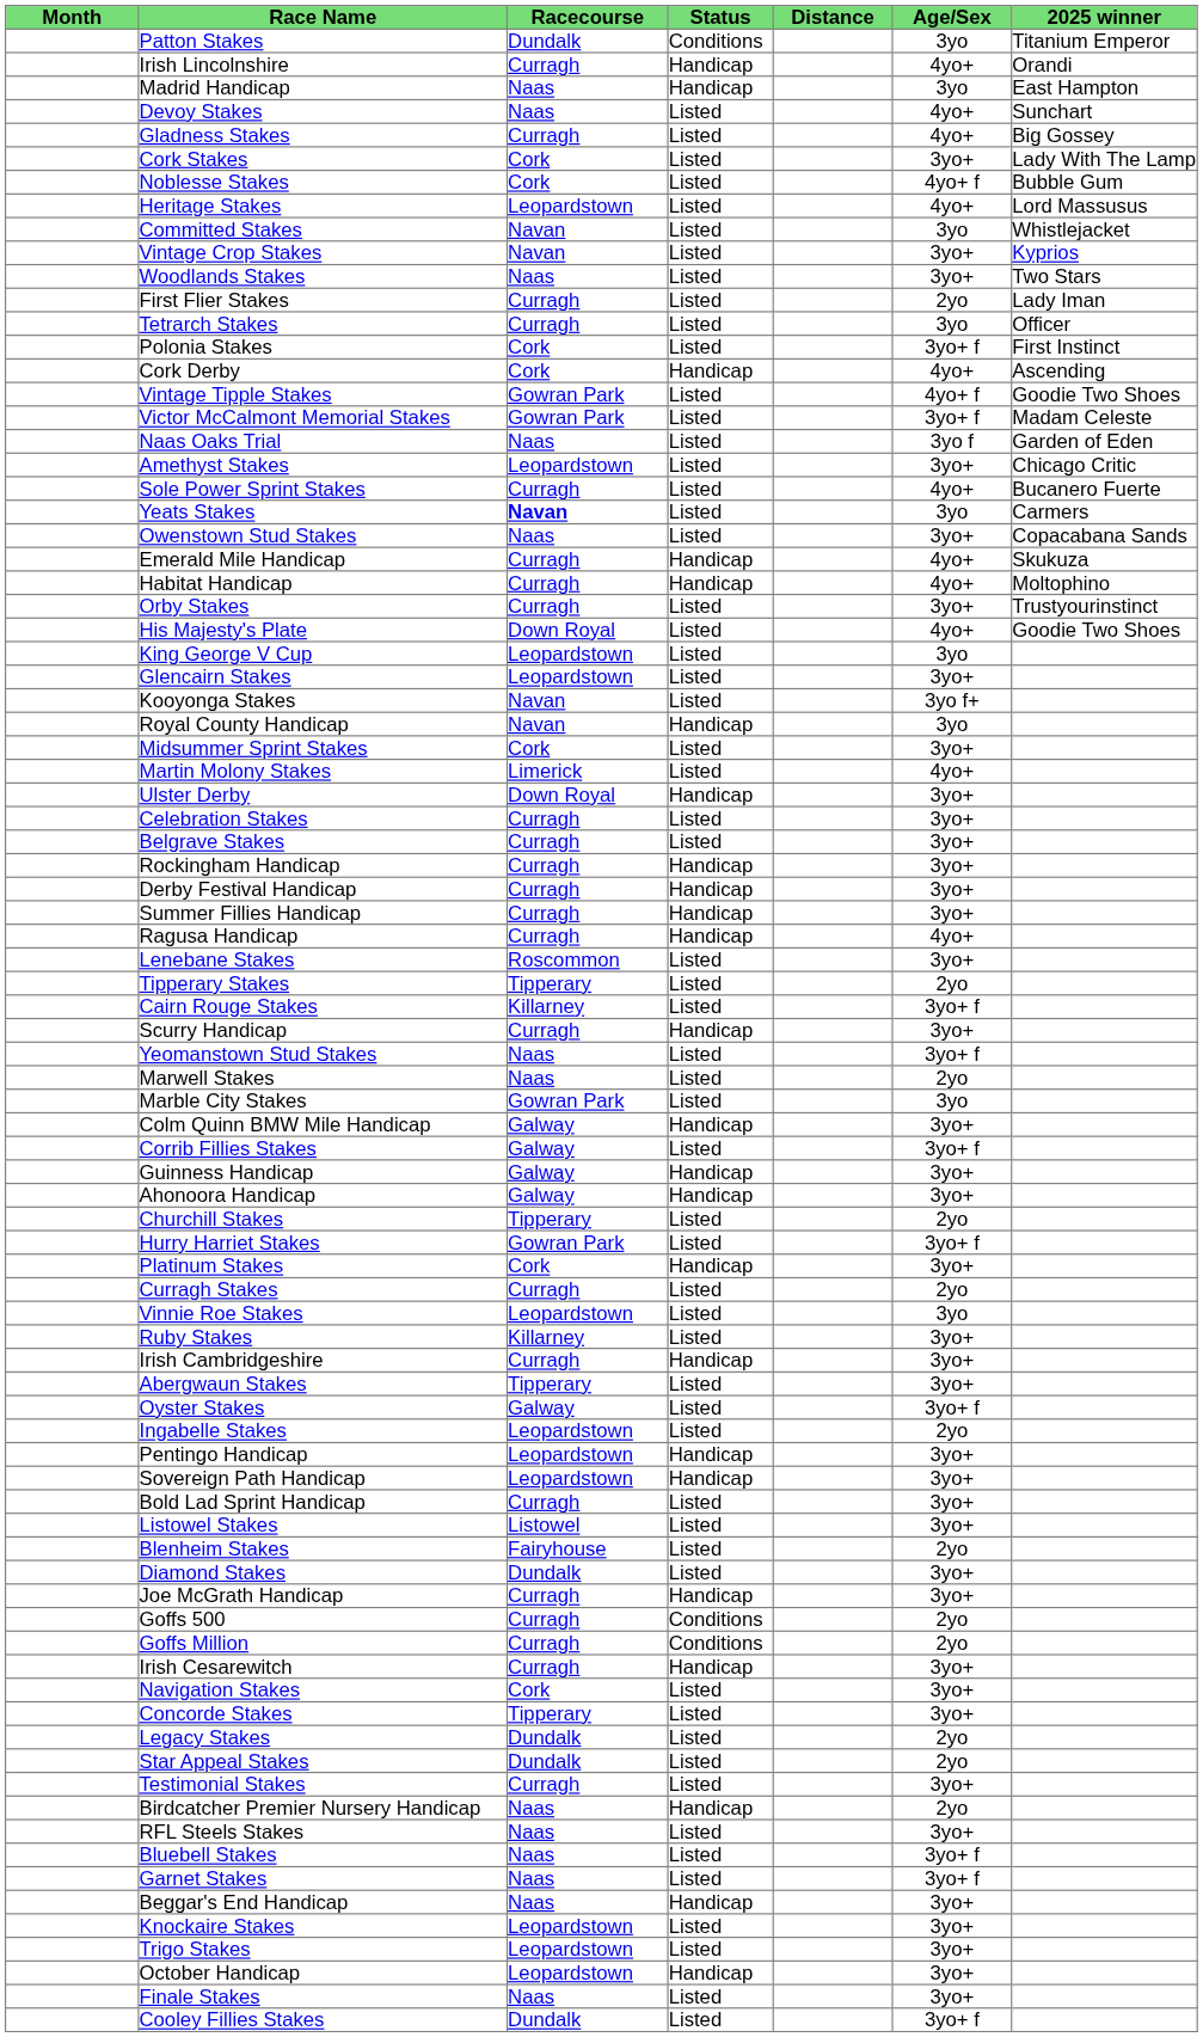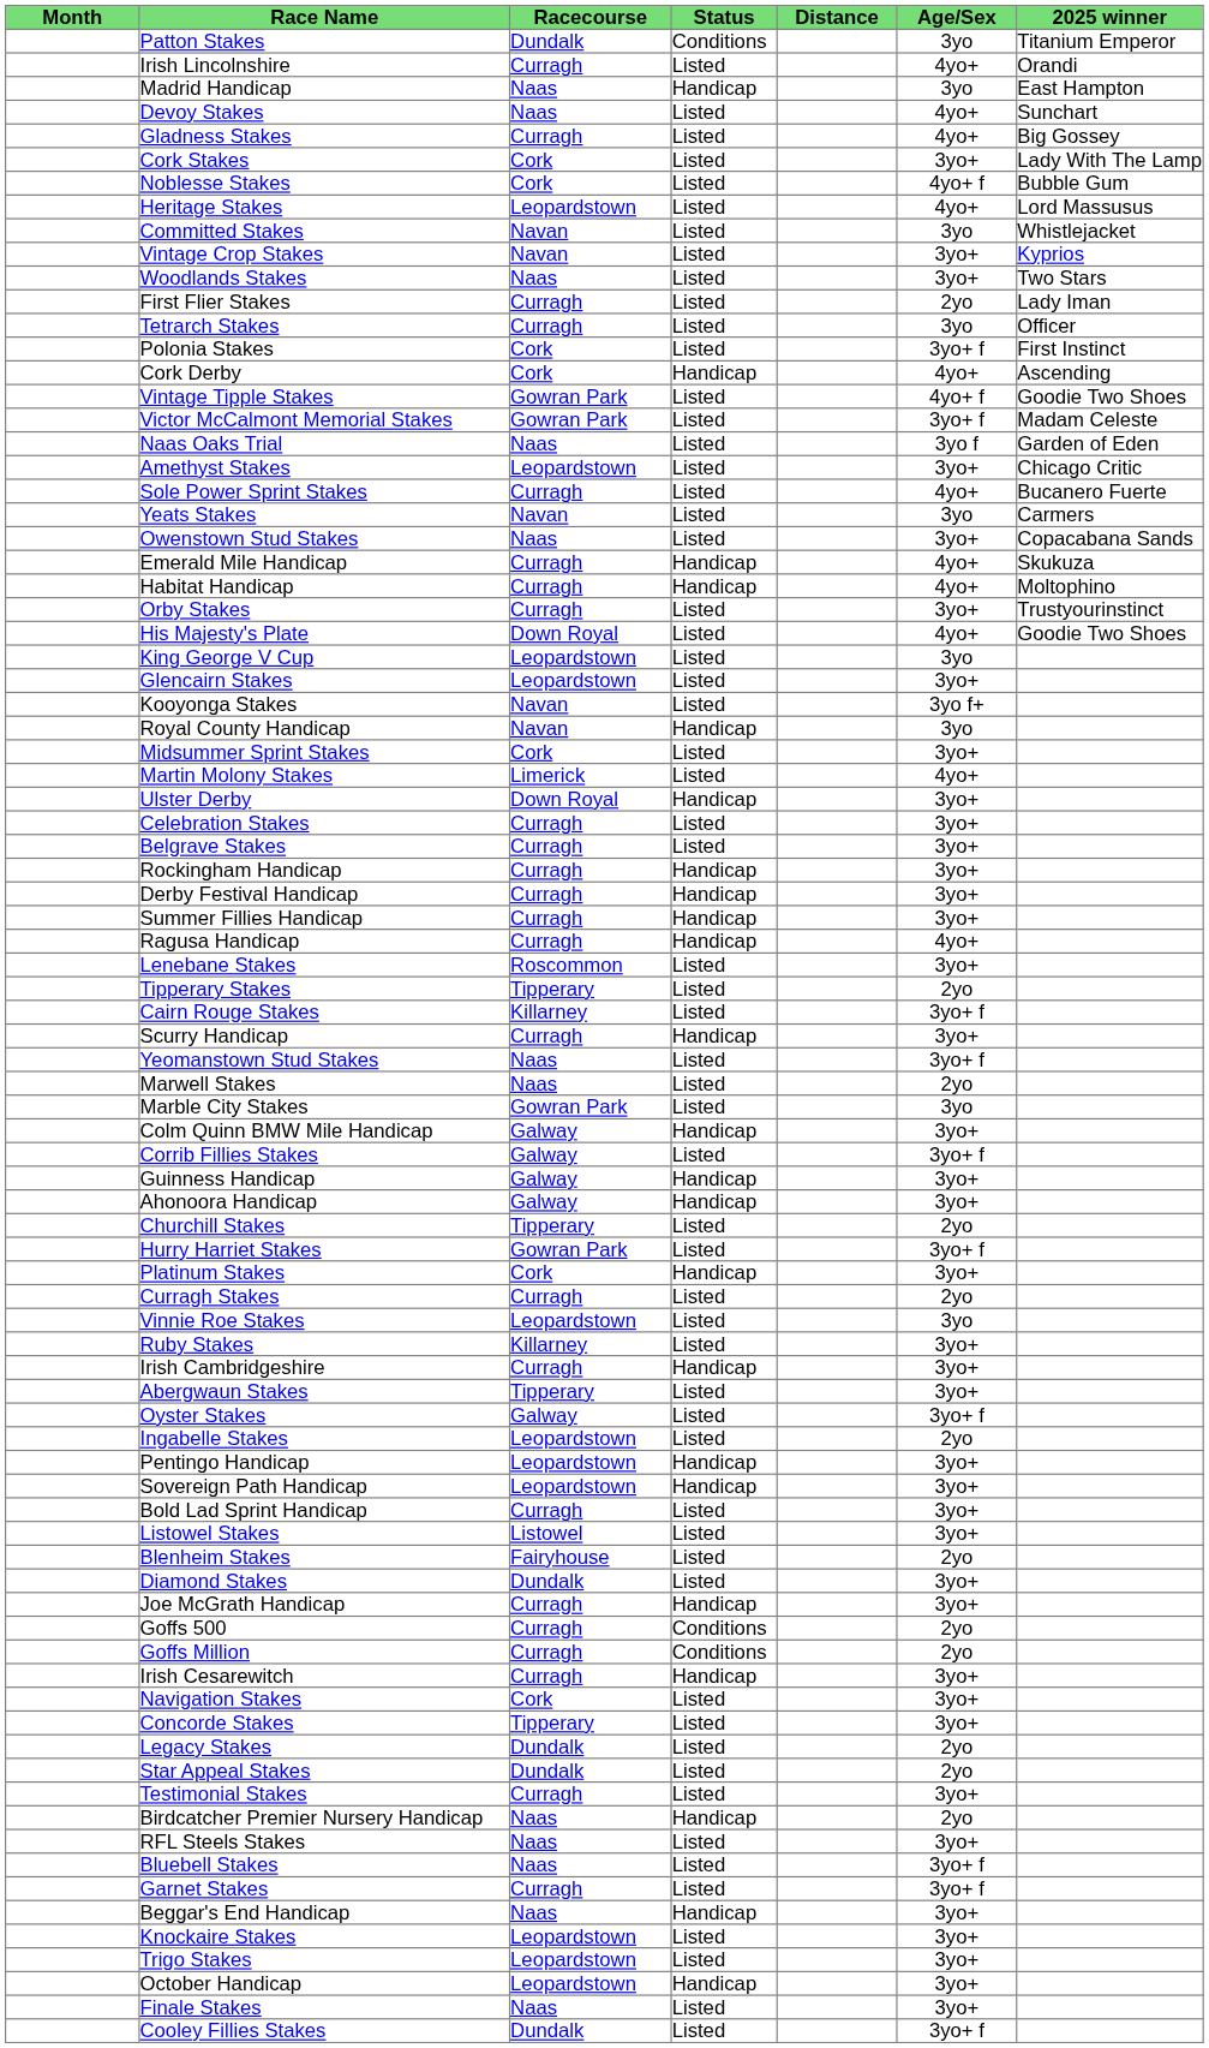 <table class = "sortable" | border="1" cellpadding="0" style="border-collapse: collapse; font-size:90%">
 <tr bgcolor="#77dd77" align="center">
 <th>Month</th>
 <th>Race Name</th>
 <th>Racecourse</th>
 <th>Status</th>
 <th>Distance</th>
 <th>Age/Sex</th>
 <th><strong>2025 winner</strong></th>
 </tr>
 <tr>
 <td width="95" style="text-align:center"></td>
 <td width="265"><a href='#'>Patton Stakes</a></td>
 <td width="115"><a href='#'>Dundalk</a></td>
 <td width="75">Conditions</td>
 <td width="85" style="text-align:center"></td>
 <td width="85" style="text-align:center">3yo</td>
 <td>Titanium Emperor</td>
 </tr>
 <tr>
 <td style="text-align:center"></td>
 <td>Irish Lincolnshire</td>
 <td><a href='#'>Curragh</a></td>
-<td>Handicap</td>
+<td>Listed</td>
 <td style="text-align:center"></td>
 <td style="text-align:center">4yo+</td>
 <td>Orandi</td>
 </tr>
 <tr>
 <td style="text-align:center"></td>
 <td>Madrid Handicap</td>
 <td><a href='#'>Naas</a></td>
 <td>Handicap</td>
 <td style="text-align:center"></td>
 <td style="text-align:center">3yo</td>
 <td>East Hampton</td>
 </tr>
 <tr>
 <td style="text-align:center"></td>
 <td><a href='#'>Devoy Stakes</a></td>
 <td><a href='#'>Naas</a></td>
 <td>Listed</td>
 <td style="text-align:center"></td>
 <td style="text-align:center">4yo+</td>
 <td>Sunchart</td>
 </tr>
 <tr>
 <td style="text-align:center"></td>
 <td><a href='#'>Gladness Stakes</a></td>
 <td><a href='#'>Curragh</a></td>
 <td>Listed</td>
 <td style="text-align:center"></td>
 <td style="text-align:center">4yo+</td>
 <td>Big Gossey</td>
 </tr>
 <tr>
 <td style="text-align:center"></td>
 <td><a href='#'>Cork Stakes</a></td>
 <td><a href='#'>Cork</a></td>
 <td>Listed</td>
 <td style="text-align:center"></td>
 <td style="text-align:center">3yo+</td>
 <td>Lady With The Lamp</td>
 </tr>
 <tr>
 <td style="text-align:center"></td>
 <td><a href='#'>Noblesse Stakes</a></td>
 <td><a href='#'>Cork</a></td>
 <td>Listed</td>
 <td style="text-align:center"></td>
 <td style="text-align:center">4yo+ f</td>
 <td>Bubble Gum</td>
 </tr>
 <tr>
 <td style="text-align:center"></td>
 <td><a href='#'>Heritage Stakes</a></td>
 <td><a href='#'>Leopardstown</a></td>
 <td>Listed</td>
 <td style="text-align:center"></td>
 <td style="text-align:center">4yo+</td>
 <td>Lord Massusus</td>
 </tr>
 <tr>
 <td style="text-align:center"></td>
 <td><a href='#'>Committed Stakes</a></td>
 <td><a href='#'>Navan</a></td>
 <td>Listed</td>
 <td style="text-align:center"></td>
 <td style="text-align:center">3yo</td>
 <td>Whistlejacket</td>
 </tr>
 <tr>
 <td style="text-align:center"></td>
 <td><a href='#'>Vintage Crop Stakes</a></td>
 <td><a href='#'>Navan</a></td>
 <td>Listed</td>
 <td style="text-align:center"></td>
 <td style="text-align:center">3yo+</td>
 <td><a href='#'>Kyprios</a></td>
 </tr>
 <tr>
 <td style="text-align:center"></td>
 <td><a href='#'>Woodlands Stakes</a></td>
 <td><a href='#'>Naas</a></td>
 <td>Listed</td>
 <td style="text-align:center"></td>
 <td style="text-align:center">3yo+</td>
 <td>Two Stars</td>
 </tr>
 <tr>
 <td style="text-align:center"></td>
 <td>First Flier Stakes</td>
 <td><a href='#'>Curragh</a></td>
 <td>Listed</td>
 <td style="text-align:center"></td>
 <td style="text-align:center">2yo</td>
 <td>Lady Iman</td>
 </tr>
 <tr>
 <td style="text-align:center"></td>
 <td><a href='#'>Tetrarch Stakes</a></td>
 <td><a href='#'>Curragh</a></td>
 <td>Listed</td>
 <td style="text-align:center"></td>
 <td style="text-align:center">3yo</td>
 <td>Officer</td>
 </tr>
 <tr>
 <td style="text-align:center"></td>
 <td>Polonia Stakes</td>
 <td><a href='#'>Cork</a></td>
 <td>Listed</td>
 <td style="text-align:center"></td>
 <td style="text-align:center">3yo+ f</td>
 <td>First Instinct</td>
 </tr>
 <tr>
 <td style="text-align:center"></td>
 <td>Cork Derby</td>
 <td><a href='#'>Cork</a></td>
 <td>Handicap</td>
 <td style="text-align:center"></td>
 <td style="text-align:center">4yo+</td>
 <td>Ascending</td>
 </tr>
 <tr>
 <td style="text-align:center"></td>
 <td><a href='#'>Vintage Tipple Stakes</a></td>
 <td><a href='#'>Gowran Park</a></td>
 <td>Listed</td>
 <td style="text-align:center"></td>
 <td style="text-align:center">4yo+ f</td>
 <td>Goodie Two Shoes</td>
 </tr>
 <tr>
 <td style="text-align:center"></td>
 <td><a href='#'>Victor McCalmont Memorial Stakes</a></td>
 <td><a href='#'>Gowran Park</a></td>
 <td>Listed</td>
 <td style="text-align:center"></td>
 <td style="text-align:center">3yo+ f</td>
 <td>Madam Celeste</td>
 </tr>
 <tr>
 <td style="text-align:center"></td>
 <td><a href='#'>Naas Oaks Trial</a></td>
 <td><a href='#'>Naas</a></td>
 <td>Listed</td>
 <td style="text-align:center"></td>
 <td style="text-align:center">3yo f</td>
 <td>Garden of Eden</td>
 </tr>
 <tr>
 <td style="text-align:center"></td>
 <td><a href='#'>Amethyst Stakes</a></td>
 <td><a href='#'>Leopardstown</a></td>
 <td>Listed</td>
 <td style="text-align:center"></td>
 <td style="text-align:center">3yo+</td>
 <td>Chicago Critic</td>
 </tr>
 <tr>
 <td style="text-align:center"></td>
 <td><a href='#'>Sole Power Sprint Stakes</a></td>
 <td><a href='#'>Curragh</a></td>
 <td>Listed</td>
 <td style="text-align:center"></td>
 <td style="text-align:center">4yo+</td>
 <td>Bucanero Fuerte</td>
 </tr>
 <tr>
 <td style="text-align:center"></td>
 <td><a href='#'>Yeats Stakes</a></td>
-<td><strong><a href='#'>Navan</a></strong></td>
+<td><a href='#'>Navan</a></td>
 <td>Listed</td>
 <td style="text-align:center"></td>
 <td style="text-align:center">3yo</td>
 <td>Carmers</td>
 </tr>
 <tr>
 <td style="text-align:center"></td>
 <td><a href='#'>Owenstown Stud Stakes</a></td>
 <td><a href='#'>Naas</a></td>
 <td>Listed</td>
 <td style="text-align:center"></td>
 <td style="text-align:center">3yo+</td>
 <td>Copacabana Sands</td>
 </tr>
 <tr>
 <td style="text-align:center"></td>
 <td>Emerald Mile Handicap</td>
 <td><a href='#'>Curragh</a></td>
 <td>Handicap</td>
 <td style="text-align:center"></td>
 <td style="text-align:center">4yo+</td>
 <td>Skukuza</td>
 </tr>
 <tr>
 <td style="text-align:center"></td>
 <td>Habitat Handicap</td>
 <td><a href='#'>Curragh</a></td>
 <td>Handicap</td>
 <td style="text-align:center"></td>
 <td style="text-align:center">4yo+</td>
 <td>Moltophino</td>
 </tr>
 <tr>
 <td style="text-align:center"></td>
 <td><a href='#'>Orby Stakes</a></td>
 <td><a href='#'>Curragh</a></td>
 <td>Listed</td>
 <td style="text-align:center"></td>
 <td style="text-align:center">3yo+</td>
 <td>Trustyourinstinct</td>
 </tr>
 <tr>
 <td style="text-align:center"></td>
 <td><a href='#'>His Majesty's Plate</a></td>
 <td><a href='#'>Down Royal</a></td>
 <td>Listed</td>
 <td style="text-align:center"></td>
 <td style="text-align:center">4yo+</td>
 <td>Goodie Two Shoes</td>
 </tr>
 <tr>
 <td style="text-align:center"></td>
 <td><a href='#'>King George V Cup</a></td>
 <td><a href='#'>Leopardstown</a></td>
 <td>Listed</td>
 <td style="text-align:center"></td>
 <td style="text-align:center">3yo</td>
 <td></td>
 </tr>
 <tr>
 <td style="text-align:center"></td>
 <td><a href='#'>Glencairn Stakes</a></td>
 <td><a href='#'>Leopardstown</a></td>
 <td>Listed</td>
 <td style="text-align:center"></td>
 <td style="text-align:center">3yo+</td>
 <td></td>
 </tr>
 <tr>
 <td style="text-align:center"></td>
 <td>Kooyonga Stakes</td>
 <td><a href='#'>Navan</a></td>
 <td>Listed</td>
 <td style="text-align:center"></td>
 <td style="text-align:center">3yo f+</td>
 <td></td>
 </tr>
 <tr>
 <td style="text-align:center"></td>
 <td>Royal County Handicap</td>
 <td><a href='#'>Navan</a></td>
 <td>Handicap</td>
 <td style="text-align:center"></td>
 <td style="text-align:center">3yo</td>
 <td></td>
 </tr>
 <tr>
 <td style="text-align:center"></td>
 <td><a href='#'>Midsummer Sprint Stakes</a></td>
 <td><a href='#'>Cork</a></td>
 <td>Listed</td>
 <td style="text-align:center"></td>
 <td style="text-align:center">3yo+</td>
 <td></td>
 </tr>
 <tr>
 <td style="text-align:center"></td>
 <td><a href='#'>Martin Molony Stakes</a></td>
 <td><a href='#'>Limerick</a></td>
 <td>Listed</td>
 <td style="text-align:center"></td>
 <td style="text-align:center">4yo+</td>
 <td></td>
 </tr>
 <tr>
 <td style="text-align:center"></td>
 <td><a href='#'>Ulster Derby</a></td>
 <td><a href='#'>Down Royal</a></td>
 <td>Handicap</td>
 <td style="text-align:center"></td>
 <td style="text-align:center">3yo+</td>
 <td></td>
 </tr>
 <tr>
 <td style="text-align:center"></td>
 <td><a href='#'>Celebration Stakes</a></td>
 <td><a href='#'>Curragh</a></td>
 <td>Listed</td>
 <td style="text-align:center"></td>
 <td style="text-align:center">3yo+</td>
 <td></td>
 </tr>
 <tr>
 <td style="text-align:center"></td>
 <td><a href='#'>Belgrave Stakes</a></td>
 <td><a href='#'>Curragh</a></td>
 <td>Listed</td>
 <td style="text-align:center"></td>
 <td style="text-align:center">3yo+</td>
 <td></td>
 </tr>
 <tr>
 <td style="text-align:center"></td>
 <td>Rockingham Handicap</td>
 <td><a href='#'>Curragh</a></td>
 <td>Handicap</td>
 <td style="text-align:center"></td>
 <td style="text-align:center">3yo+</td>
 <td></td>
 </tr>
 <tr>
 <td style="text-align:center"></td>
 <td>Derby Festival Handicap</td>
 <td><a href='#'>Curragh</a></td>
 <td>Handicap</td>
 <td style="text-align:center"></td>
 <td style="text-align:center">3yo+</td>
 <td></td>
 </tr>
 <tr>
 <td style="text-align:center"></td>
 <td>Summer Fillies Handicap</td>
 <td><a href='#'>Curragh</a></td>
 <td>Handicap</td>
 <td style="text-align:center"></td>
 <td style="text-align:center">3yo+</td>
 <td></td>
 </tr>
 <tr>
 <td style="text-align:center"></td>
 <td>Ragusa Handicap</td>
 <td><a href='#'>Curragh</a></td>
 <td>Handicap</td>
 <td style="text-align:center"></td>
 <td style="text-align:center">4yo+</td>
 <td></td>
 </tr>
 <tr>
 <td style="text-align:center"></td>
 <td><a href='#'>Lenebane Stakes</a></td>
 <td><a href='#'>Roscommon</a></td>
 <td>Listed</td>
 <td style="text-align:center"></td>
 <td style="text-align:center">3yo+</td>
 <td></td>
 </tr>
 <tr>
 <td style="text-align:center"></td>
 <td><a href='#'>Tipperary Stakes</a></td>
 <td><a href='#'>Tipperary</a></td>
 <td>Listed</td>
 <td style="text-align:center"></td>
 <td style="text-align:center">2yo</td>
 <td></td>
 </tr>
 <tr>
 <td style="text-align:center"></td>
 <td><a href='#'>Cairn Rouge Stakes</a></td>
 <td><a href='#'>Killarney</a></td>
 <td>Listed</td>
 <td style="text-align:center"></td>
 <td style="text-align:center">3yo+ f</td>
 <td></td>
 </tr>
 <tr>
 <td style="text-align:center"></td>
 <td>Scurry Handicap</td>
 <td><a href='#'>Curragh</a></td>
 <td>Handicap</td>
 <td style="text-align:center"></td>
 <td style="text-align:center">3yo+</td>
 <td></td>
 </tr>
 <tr>
 <td style="text-align:center"></td>
 <td><a href='#'>Yeomanstown Stud Stakes</a></td>
 <td><a href='#'>Naas</a></td>
 <td>Listed</td>
 <td style="text-align:center"></td>
 <td style="text-align:center">3yo+ f</td>
 <td></td>
 </tr>
 <tr>
 <td style="text-align:center"></td>
 <td>Marwell Stakes</td>
 <td><a href='#'>Naas</a></td>
 <td>Listed</td>
 <td style="text-align:center"></td>
 <td style="text-align:center">2yo</td>
 <td></td>
 </tr>
 <tr>
 <td style="text-align:center"></td>
 <td>Marble City Stakes</td>
 <td><a href='#'>Gowran Park</a></td>
 <td>Listed</td>
 <td style="text-align:center"></td>
 <td style="text-align:center">3yo</td>
 <td></td>
 </tr>
 <tr>
 <td style="text-align:center"></td>
 <td>Colm Quinn BMW Mile Handicap</td>
 <td><a href='#'>Galway</a></td>
 <td>Handicap</td>
 <td style="text-align:center"></td>
 <td style="text-align:center">3yo+</td>
 <td></td>
 </tr>
 <tr>
 <td style="text-align:center"></td>
 <td><a href='#'>Corrib Fillies Stakes</a></td>
 <td><a href='#'>Galway</a></td>
 <td>Listed</td>
 <td style="text-align:center"></td>
 <td style="text-align:center">3yo+ f</td>
 <td></td>
 </tr>
 <tr>
 <td style="text-align:center"></td>
 <td>Guinness Handicap</td>
 <td><a href='#'>Galway</a></td>
 <td>Handicap</td>
 <td style="text-align:center"></td>
 <td style="text-align:center">3yo+</td>
 <td></td>
 </tr>
 <tr>
 <td style="text-align:center"></td>
 <td>Ahonoora Handicap</td>
 <td><a href='#'>Galway</a></td>
 <td>Handicap</td>
 <td style="text-align:center"></td>
 <td style="text-align:center">3yo+</td>
 <td></td>
 </tr>
 <tr>
 <td style="text-align:center"></td>
 <td><a href='#'>Churchill Stakes</a></td>
 <td><a href='#'>Tipperary</a></td>
 <td>Listed</td>
 <td style="text-align:center"></td>
 <td style="text-align:center">2yo</td>
 <td></td>
 </tr>
 <tr>
 <td style="text-align:center"></td>
 <td><a href='#'>Hurry Harriet Stakes</a></td>
 <td><a href='#'>Gowran Park</a></td>
 <td>Listed</td>
 <td style="text-align:center"></td>
 <td style="text-align:center">3yo+ f</td>
 <td></td>
 </tr>
 <tr>
 <td style="text-align:center"></td>
 <td><a href='#'>Platinum Stakes</a></td>
 <td><a href='#'>Cork</a></td>
 <td>Handicap</td>
 <td style="text-align:center"></td>
 <td style="text-align:center">3yo+</td>
 <td></td>
 </tr>
 <tr>
 <td style="text-align:center"></td>
 <td><a href='#'>Curragh Stakes</a></td>
 <td><a href='#'>Curragh</a></td>
 <td>Listed</td>
 <td style="text-align:center"></td>
 <td style="text-align:center">2yo</td>
 <td></td>
 </tr>
 <tr>
 <td style="text-align:center"></td>
 <td><a href='#'>Vinnie Roe Stakes</a></td>
 <td><a href='#'>Leopardstown</a></td>
 <td>Listed</td>
 <td style="text-align:center"></td>
 <td style="text-align:center">3yo</td>
 <td></td>
 </tr>
 <tr>
 <td style="text-align:center"></td>
 <td><a href='#'>Ruby Stakes</a></td>
 <td><a href='#'>Killarney</a></td>
 <td>Listed</td>
 <td style="text-align:center"></td>
 <td style="text-align:center">3yo+</td>
 <td></td>
 </tr>
 <tr>
 <td style="text-align:center"></td>
 <td>Irish Cambridgeshire</td>
 <td><a href='#'>Curragh</a></td>
 <td>Handicap</td>
 <td style="text-align:center"></td>
 <td style="text-align:center">3yo+</td>
 <td></td>
 </tr>
 <tr>
 <td style="text-align:center"></td>
 <td><a href='#'>Abergwaun Stakes</a></td>
 <td><a href='#'>Tipperary</a></td>
 <td>Listed</td>
 <td style="text-align:center"></td>
 <td style="text-align:center">3yo+</td>
 <td></td>
 </tr>
 <tr>
 <td style="text-align:center"></td>
 <td><a href='#'>Oyster Stakes</a></td>
 <td><a href='#'>Galway</a></td>
 <td>Listed</td>
 <td style="text-align:center"></td>
 <td style="text-align:center">3yo+ f</td>
 <td></td>
 </tr>
 <tr>
 <td style="text-align:center"></td>
 <td><a href='#'>Ingabelle Stakes</a></td>
 <td><a href='#'>Leopardstown</a></td>
 <td>Listed</td>
 <td style="text-align:center"></td>
 <td style="text-align:center">2yo</td>
 <td></td>
 </tr>
 <tr>
 <td style="text-align:center"></td>
 <td>Pentingo Handicap</td>
 <td><a href='#'>Leopardstown</a></td>
 <td>Handicap</td>
 <td style="text-align:center"></td>
 <td style="text-align:center">3yo+</td>
 <td></td>
 </tr>
 <tr>
 <td style="text-align:center"></td>
 <td>Sovereign Path Handicap</td>
 <td><a href='#'>Leopardstown</a></td>
 <td>Handicap</td>
 <td style="text-align:center"></td>
 <td style="text-align:center">3yo+</td>
 <td></td>
 </tr>
 <tr>
 <td style="text-align:center"></td>
 <td>Bold Lad Sprint Handicap</td>
 <td><a href='#'>Curragh</a></td>
 <td>Listed</td>
 <td style="text-align:center"></td>
 <td style="text-align:center">3yo+</td>
 <td></td>
 </tr>
 <tr>
 <td style="text-align:center"></td>
 <td><a href='#'>Listowel Stakes</a></td>
 <td><a href='#'>Listowel</a></td>
 <td>Listed</td>
 <td style="text-align:center"></td>
 <td style="text-align:center">3yo+</td>
 <td></td>
 </tr>
 <tr>
 <td style="text-align:center"></td>
 <td><a href='#'>Blenheim Stakes</a></td>
 <td><a href='#'>Fairyhouse</a></td>
 <td>Listed</td>
 <td style="text-align:center"></td>
 <td style="text-align:center">2yo</td>
 <td></td>
 </tr>
 <tr>
 <td style="text-align:center"></td>
 <td><a href='#'>Diamond Stakes</a></td>
 <td><a href='#'>Dundalk</a></td>
 <td>Listed</td>
 <td style="text-align:center"></td>
 <td style="text-align:center">3yo+</td>
 <td></td>
 </tr>
 <tr>
 <td style="text-align:center"></td>
 <td>Joe McGrath Handicap</td>
 <td><a href='#'>Curragh</a></td>
 <td>Handicap</td>
 <td style="text-align:center"></td>
 <td style="text-align:center">3yo+</td>
 <td></td>
 </tr>
 <tr>
 <td style="text-align:center"></td>
 <td>Goffs 500</td>
 <td><a href='#'>Curragh</a></td>
 <td>Conditions</td>
 <td style="text-align:center"></td>
 <td style="text-align:center">2yo</td>
 <td></td>
 </tr>
 <tr>
 <td style="text-align:center"></td>
 <td><a href='#'>Goffs Million</a></td>
 <td><a href='#'>Curragh</a></td>
 <td>Conditions</td>
 <td style="text-align:center"></td>
 <td style="text-align:center">2yo</td>
 <td></td>
 </tr>
 <tr>
 <td style="text-align:center"></td>
 <td>Irish Cesarewitch</td>
 <td><a href='#'>Curragh</a></td>
 <td>Handicap</td>
 <td style="text-align:center"></td>
 <td style="text-align:center">3yo+</td>
 <td></td>
 </tr>
 <tr>
 <td style="text-align:center"></td>
 <td><a href='#'>Navigation Stakes</a></td>
 <td><a href='#'>Cork</a></td>
 <td>Listed</td>
 <td style="text-align:center"></td>
 <td style="text-align:center">3yo+</td>
 <td></td>
 </tr>
 <tr>
 <td style="text-align:center"></td>
 <td><a href='#'>Concorde Stakes</a></td>
 <td><a href='#'>Tipperary</a></td>
 <td>Listed</td>
 <td style="text-align:center"></td>
 <td style="text-align:center">3yo+</td>
 <td></td>
 </tr>
 <tr>
 <td style="text-align:center"></td>
 <td><a href='#'>Legacy Stakes</a></td>
 <td><a href='#'>Dundalk</a></td>
 <td>Listed</td>
 <td style="text-align:center"></td>
 <td style="text-align:center">2yo</td>
 <td></td>
 </tr>
 <tr>
 <td style="text-align:center"></td>
 <td><a href='#'>Star Appeal Stakes</a></td>
 <td><a href='#'>Dundalk</a></td>
 <td>Listed</td>
 <td style="text-align:center"></td>
 <td style="text-align:center">2yo</td>
 <td></td>
 </tr>
 <tr>
 <td style="text-align:center"></td>
 <td><a href='#'>Testimonial Stakes</a></td>
 <td><a href='#'>Curragh</a></td>
 <td>Listed</td>
 <td style="text-align:center"></td>
 <td style="text-align:center">3yo+</td>
 <td></td>
 </tr>
 <tr>
 <td style="text-align:center"></td>
 <td>Birdcatcher Premier Nursery Handicap</td>
 <td><a href='#'>Naas</a></td>
 <td>Handicap</td>
 <td style="text-align:center"></td>
 <td style="text-align:center">2yo</td>
 <td></td>
 </tr>
 <tr>
 <td style="text-align:center"></td>
 <td>RFL Steels Stakes</td>
 <td><a href='#'>Naas</a></td>
 <td>Listed</td>
 <td style="text-align:center"></td>
 <td style="text-align:center">3yo+</td>
 <td></td>
 </tr>
 <tr>
 <td style="text-align:center"></td>
 <td><a href='#'>Bluebell Stakes</a></td>
 <td><a href='#'>Naas</a></td>
 <td>Listed</td>
 <td style="text-align:center"></td>
 <td style="text-align:center">3yo+ f</td>
 <td></td>
 </tr>
 <tr>
 <td style="text-align:center"></td>
 <td><a href='#'>Garnet Stakes</a></td>
-<td><a href='#'>Naas</a></td>
+<td><a href='#'>Curragh</a></td>
 <td>Listed</td>
 <td style="text-align:center"></td>
 <td style="text-align:center">3yo+ f</td>
 <td></td>
 </tr>
 <tr>
 <td style="text-align:center"></td>
 <td>Beggar's End Handicap</td>
 <td><a href='#'>Naas</a></td>
 <td>Handicap</td>
 <td style="text-align:center"></td>
 <td style="text-align:center">3yo+</td>
 <td></td>
 </tr>
 <tr>
 <td style="text-align:center"></td>
 <td><a href='#'>Knockaire Stakes</a></td>
 <td><a href='#'>Leopardstown</a></td>
 <td>Listed</td>
 <td style="text-align:center"></td>
 <td style="text-align:center">3yo+</td>
 <td></td>
 </tr>
 <tr>
 <td style="text-align:center"></td>
 <td><a href='#'>Trigo Stakes</a></td>
 <td><a href='#'>Leopardstown</a></td>
 <td>Listed</td>
 <td style="text-align:center"></td>
 <td style="text-align:center">3yo+</td>
 <td></td>
 </tr>
 <tr>
 <td style="text-align:center"></td>
 <td>October Handicap</td>
 <td><a href='#'>Leopardstown</a></td>
 <td>Handicap</td>
 <td style="text-align:center"></td>
 <td style="text-align:center">3yo+</td>
 <td></td>
 </tr>
 <tr>
 <td style="text-align:center"></td>
 <td><a href='#'>Finale Stakes</a></td>
 <td><a href='#'>Naas</a></td>
 <td>Listed</td>
 <td style="text-align:center"></td>
 <td style="text-align:center">3yo+</td>
 <td></td>
 </tr>
 <tr>
 <td style="text-align:center"></td>
 <td><a href='#'>Cooley Fillies Stakes</a></td>
 <td><a href='#'>Dundalk</a></td>
 <td>Listed</td>
 <td style="text-align:center"></td>
 <td style="text-align:center">3yo+ f</td>
 <td></td>
 </tr>
 </table>
